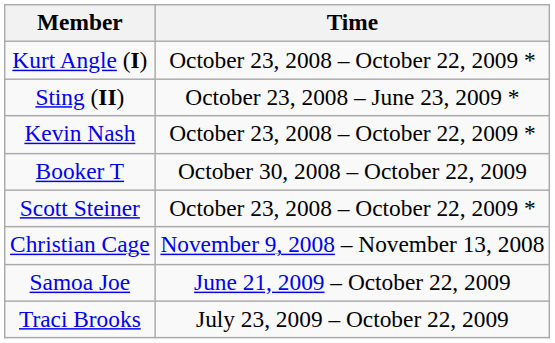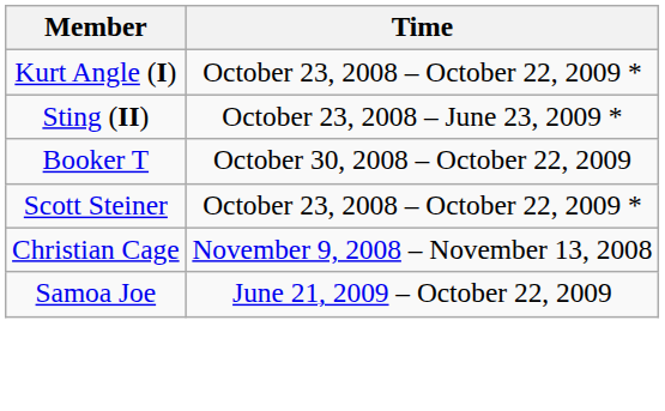 <table class="wikitable sortable" style="text-align:center;">
 <tr>
 <th>Member</th>
 <th>Time</th>
 </tr>
 <tr>
 <td><a href='#'>Kurt Angle</a> (<strong>I</strong>)</td>
 <td>October 23, 2008 – October 22, 2009 *</td>
 </tr>
 <tr>
 <td><a href='#'>Sting</a> (<strong>II</strong>)</td>
 <td>October 23, 2008 – June 23, 2009 *</td>
-</tr>
-<tr>
-<td><a href='#'>Kevin Nash</a></td>
-<td>October 23, 2008 – October 22, 2009 *</td>
 </tr>
 <tr>
 <td><a href='#'>Booker T</a></td>
 <td>October 30, 2008 – October 22, 2009</td>
 </tr>
 <tr>
 <td><a href='#'>Scott Steiner</a></td>
 <td>October 23, 2008 – October 22, 2009 *</td>
 </tr>
 <tr>
 <td><a href='#'>Christian Cage</a></td>
 <td><a href='#'>November 9, 2008</a> – November 13, 2008</td>
 </tr>
 <tr>
 <td><a href='#'>Samoa Joe</a></td>
 <td><a href='#'>June 21, 2009</a> – October 22, 2009</td>
 </tr>
-<tr>
-<td><a href='#'>Traci Brooks</a></td>
-<td>July 23, 2009 – October 22, 2009</td>
-</tr>
 </table>
